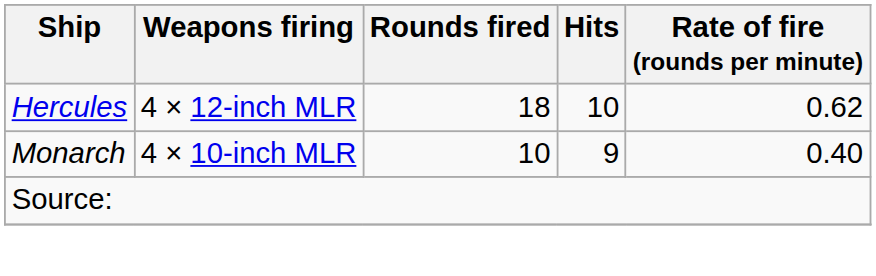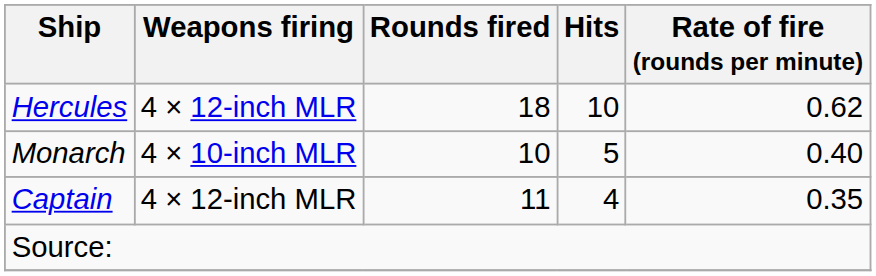 <table class="wikitable">
 <tr valign=top>
 <th>Ship</th>
 <th>Weapons firing</th>
 <th>Rounds fired</th>
 <th>Hits</th>
 <th>Rate of fire <br><small>(rounds per minute)</small></th>
 </tr>
 <tr valign=top>
 <td><a href='#'><em>Hercules</em></a></td>
 <td>4 × <a href='#'>12-inch MLR</a></td>
 <td align=right>18</td>
 <td align=right>10</td>
 <td align=right>0.62</td>
 </tr>
 <tr valign=top>
 <td><em> Monarch</em></td>
 <td>4 × <a href='#'>10-inch MLR</a></td>
 <td align=right>10</td>
-<td align=right>9</td>
+<td align=right>5</td>
 <td align=right>0.40</td>
+</tr>
+<tr valign=top>
+<td><a href='#'><em>Captain</em></a></td>
+<td>4 × 12-inch MLR</td>
+<td align=right>11</td>
+<td align=right>4</td>
+<td align=right>0.35</td>
 </tr>
 <tr valign=top>
 <td colspan=5>Source:</td>
 </tr>
 <tr>
 </tr>
 </table>
